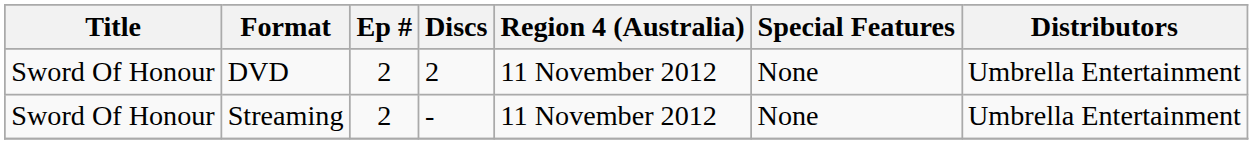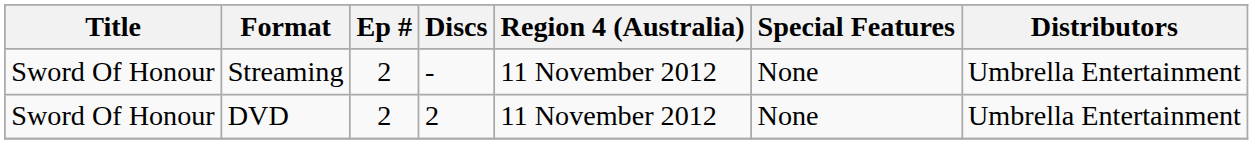 <table class="wikitable">
 <tr>
 <th>Title</th>
 <th>Format</th>
 <th>Ep #</th>
 <th>Discs</th>
 <th>Region 4 (Australia)</th>
 <th>Special Features</th>
 <th>Distributors</th>
 </tr>
 <tr>
 <td>Sword Of Honour</td>
+<td>Streaming</td>
+<td style="text-align:center;">2</td>
+<td>-</td>
+<td>11 November 2012</td>
+<td>None</td>
+<td>Umbrella Entertainment</td>
+</tr>
+<tr>
+<td>Sword Of Honour</td>
 <td>DVD</td>
 <td style="text-align:center;">2</td>
 <td>2</td>
 <td>11 November 2012</td>
 <td>None</td>
 <td>Umbrella Entertainment</td>
 </tr>
 <tr>
-<td>Sword Of Honour</td>
-<td>Streaming</td>
-<td style="text-align:center;">2</td>
-<td>-</td>
-<td>11 November 2012</td>
-<td>None</td>
-<td>Umbrella Entertainment</td>
-</tr>
-<tr>
 </tr>
 </table>
